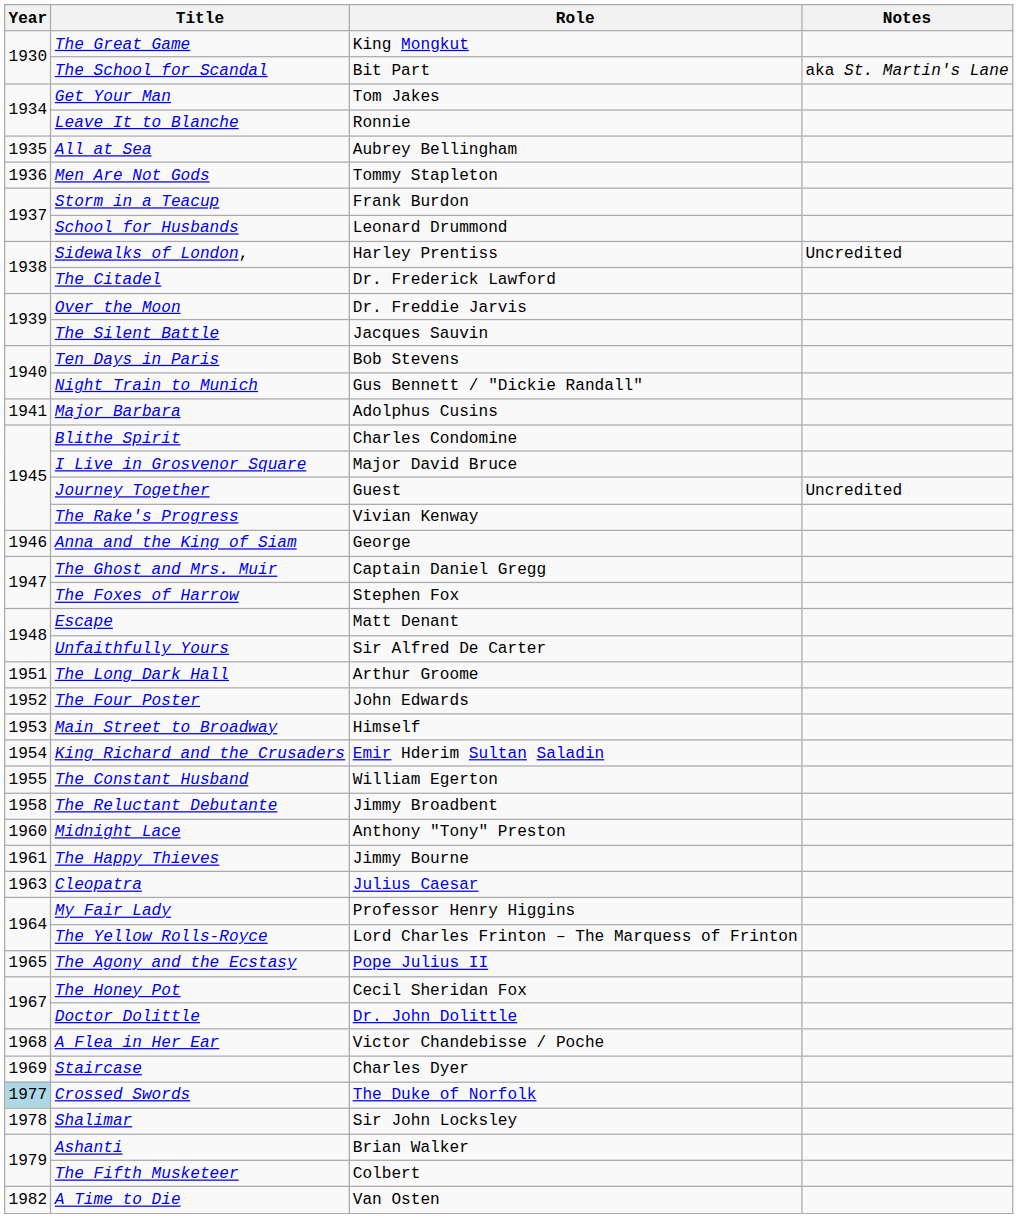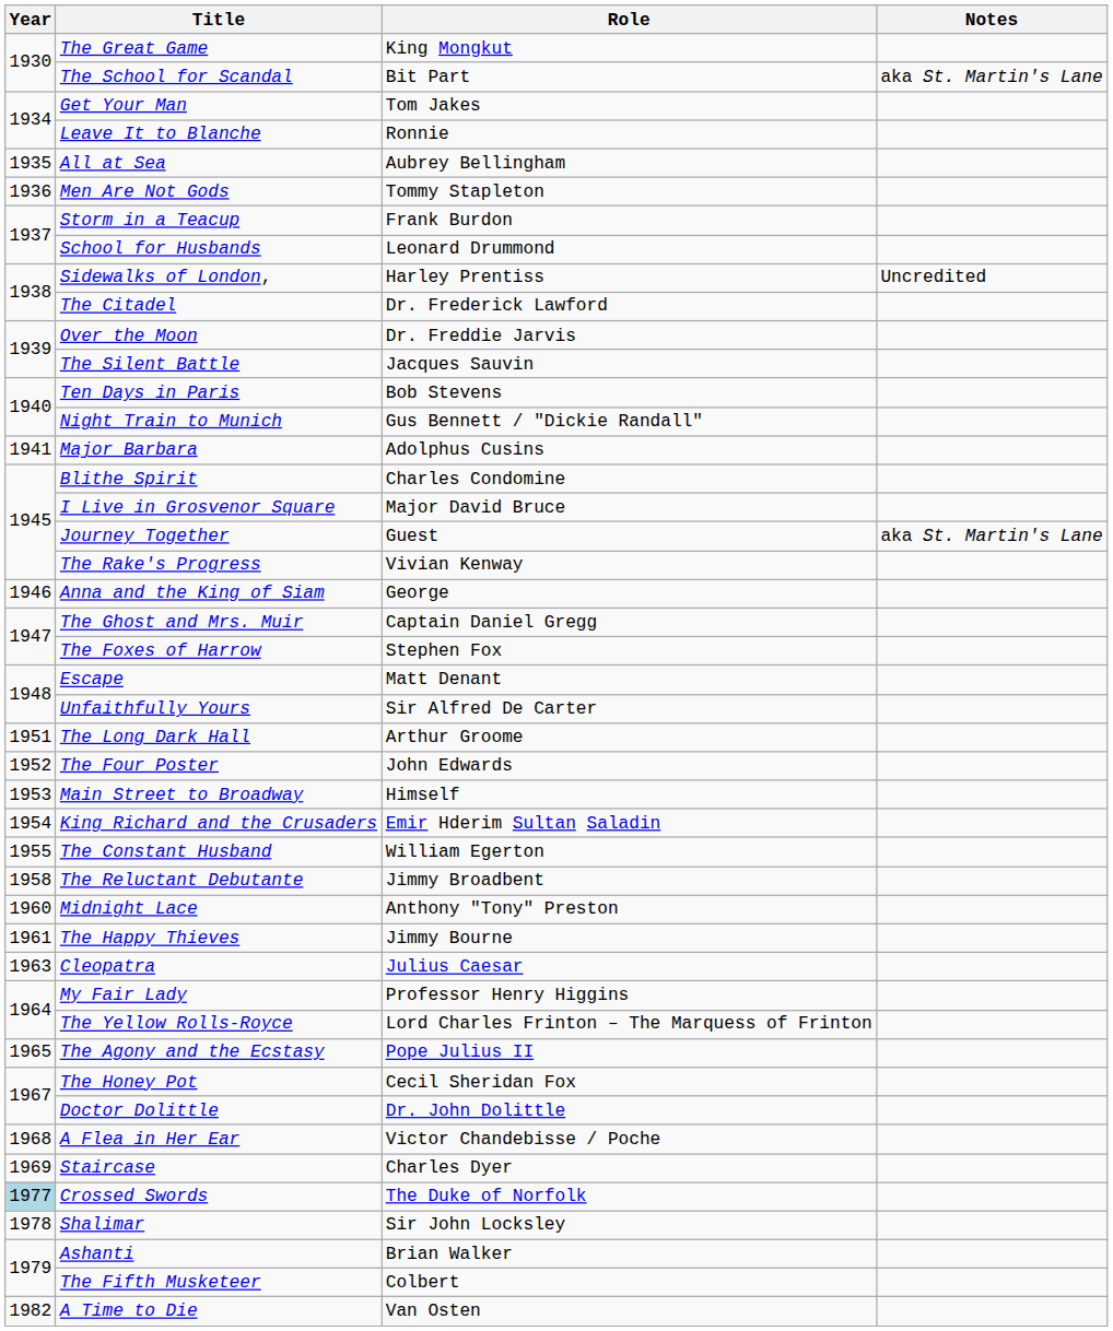 <table class="wikitable sortable" style="font-size: 100%;">
 <tr>
 <th>Year</th>
 <th>Title</th>
 <th>Role</th>
 <th class="unsortable">Notes</th>
 </tr>
 <tr>
 <td rowspan="2">1930</td>
 <td><em><a href='#'>The Great Game</a></em></td>
 <td>King <a href='#'>Mongkut</a></td>
 <td></td>
 </tr>
 <tr>
 <td><em><a href='#'>The School for Scandal</a></em></td>
 <td>Bit Part</td>
 <td>aka <em>St. Martin's Lane</em></td>
 </tr>
 <tr>
 <td rowspan="2">1934</td>
 <td><em><a href='#'>Get Your Man</a></em></td>
 <td>Tom Jakes</td>
 <td></td>
 </tr>
 <tr>
 <td><em><a href='#'>Leave It to Blanche</a></em></td>
 <td>Ronnie</td>
 <td></td>
 </tr>
 <tr>
 <td>1935</td>
 <td><em><a href='#'>All at Sea</a></em></td>
 <td>Aubrey Bellingham</td>
 <td></td>
 </tr>
 <tr>
 <td>1936</td>
 <td><em><a href='#'>Men Are Not Gods</a></em></td>
 <td>Tommy Stapleton</td>
 <td></td>
 </tr>
 <tr>
 <td rowspan="2">1937</td>
 <td><em><a href='#'>Storm in a Teacup</a></em></td>
 <td>Frank Burdon</td>
 <td></td>
 </tr>
 <tr>
 <td><em><a href='#'>School for Husbands</a></em></td>
 <td>Leonard Drummond</td>
 <td></td>
 </tr>
 <tr>
 <td rowspan="2">1938</td>
 <td><em><a href='#'>Sidewalks of London</a></em>,</td>
 <td>Harley Prentiss</td>
 <td>Uncredited</td>
 </tr>
 <tr>
 <td><em><a href='#'>The Citadel</a></em></td>
 <td>Dr. Frederick Lawford</td>
 <td></td>
 </tr>
 <tr>
 <td rowspan="2">1939</td>
 <td><em><a href='#'>Over the Moon</a></em></td>
 <td>Dr. Freddie Jarvis</td>
 <td></td>
 </tr>
 <tr>
 <td><em><a href='#'>The Silent Battle</a></em></td>
 <td>Jacques Sauvin</td>
 <td></td>
 </tr>
 <tr>
 <td rowspan="2">1940</td>
 <td><em><a href='#'>Ten Days in Paris</a></em></td>
 <td>Bob Stevens</td>
 <td></td>
 </tr>
 <tr>
 <td><em><a href='#'>Night Train to Munich</a></em></td>
 <td>Gus Bennett / "Dickie Randall"</td>
 <td></td>
 </tr>
 <tr>
 <td>1941</td>
 <td><em><a href='#'>Major Barbara</a></em></td>
 <td>Adolphus Cusins</td>
 <td></td>
 </tr>
 <tr>
 <td rowspan="4">1945</td>
 <td><em><a href='#'>Blithe Spirit</a></em></td>
 <td>Charles Condomine</td>
 <td></td>
 </tr>
 <tr>
 <td><em><a href='#'>I Live in Grosvenor Square</a></em></td>
 <td>Major David Bruce</td>
 <td></td>
 </tr>
 <tr>
 <td><em><a href='#'>Journey Together</a></em></td>
 <td>Guest</td>
-<td>Uncredited</td>
+<td>aka <em>St. Martin's Lane</em></td>
 </tr>
 <tr>
 <td><em><a href='#'>The Rake's Progress</a></em></td>
 <td>Vivian Kenway</td>
 <td></td>
 </tr>
 <tr>
 <td>1946</td>
 <td><em><a href='#'>Anna and the King of Siam</a></em></td>
 <td>George</td>
 <td></td>
 </tr>
 <tr>
 <td rowspan="2">1947</td>
 <td><em><a href='#'>The Ghost and Mrs. Muir</a></em></td>
 <td>Captain Daniel Gregg</td>
 <td></td>
 </tr>
 <tr>
 <td><em><a href='#'>The Foxes of Harrow</a></em></td>
 <td>Stephen Fox</td>
 <td></td>
 </tr>
 <tr>
 <td rowspan="2">1948</td>
 <td><em><a href='#'>Escape</a></em></td>
 <td>Matt Denant</td>
 <td></td>
 </tr>
 <tr>
 <td><em><a href='#'>Unfaithfully Yours</a></em></td>
 <td>Sir Alfred De Carter</td>
 <td></td>
 </tr>
 <tr>
 <td>1951</td>
 <td><em><a href='#'>The Long Dark Hall</a></em></td>
 <td>Arthur Groome</td>
 <td></td>
 </tr>
 <tr>
 <td>1952</td>
 <td><em><a href='#'>The Four Poster</a></em></td>
 <td>John Edwards</td>
 <td></td>
 </tr>
 <tr>
 <td>1953</td>
 <td><em><a href='#'>Main Street to Broadway</a></em></td>
 <td>Himself</td>
 <td></td>
 </tr>
 <tr>
 <td>1954</td>
 <td><em><a href='#'>King Richard and the Crusaders</a></em></td>
 <td><a href='#'>Emir</a> Hderim <a href='#'>Sultan</a> <a href='#'>Saladin</a></td>
 <td></td>
 </tr>
 <tr>
 <td>1955</td>
 <td><em><a href='#'>The Constant Husband</a></em></td>
 <td>William Egerton</td>
 <td></td>
 </tr>
 <tr>
 <td>1958</td>
 <td><em><a href='#'>The Reluctant Debutante</a></em></td>
 <td>Jimmy Broadbent</td>
 <td></td>
 </tr>
 <tr>
 <td>1960</td>
 <td><em><a href='#'>Midnight Lace</a></em></td>
 <td>Anthony "Tony" Preston</td>
 <td></td>
 </tr>
 <tr>
 <td>1961</td>
 <td><em><a href='#'>The Happy Thieves</a></em></td>
 <td>Jimmy Bourne</td>
 <td></td>
 </tr>
 <tr>
 <td>1963</td>
 <td><em><a href='#'>Cleopatra</a></em></td>
 <td><a href='#'>Julius Caesar</a></td>
 <td></td>
 </tr>
 <tr>
 <td rowspan="2">1964</td>
 <td><em><a href='#'>My Fair Lady</a></em></td>
 <td>Professor Henry Higgins</td>
 <td></td>
 </tr>
 <tr>
 <td><em><a href='#'>The Yellow Rolls-Royce</a></em></td>
 <td>Lord Charles Frinton – The Marquess of Frinton</td>
 <td></td>
 </tr>
 <tr>
 <td>1965</td>
 <td><em><a href='#'>The Agony and the Ecstasy</a></em></td>
 <td><a href='#'>Pope Julius II</a></td>
 <td></td>
 </tr>
 <tr>
 <td rowspan="2">1967</td>
 <td><em><a href='#'>The Honey Pot</a></em></td>
 <td>Cecil Sheridan Fox</td>
 <td></td>
 </tr>
 <tr>
 <td><em><a href='#'>Doctor Dolittle</a></em></td>
 <td><a href='#'>Dr. John Dolittle</a></td>
 <td></td>
 </tr>
 <tr>
 <td>1968</td>
 <td><em><a href='#'>A Flea in Her Ear</a></em></td>
 <td>Victor Chandebisse / Poche</td>
 <td></td>
 </tr>
 <tr>
 <td>1969</td>
 <td><em><a href='#'>Staircase</a></em></td>
 <td>Charles Dyer</td>
 <td></td>
 </tr>
 <tr>
 <td style="background: lightblue;">1977</td>
 <td><em><a href='#'>Crossed Swords</a></em></td>
 <td><a href='#'>The Duke of Norfolk</a></td>
 <td></td>
 </tr>
 <tr>
 <td>1978</td>
 <td><em><a href='#'>Shalimar</a></em></td>
 <td>Sir John Locksley</td>
 <td></td>
 </tr>
 <tr>
 <td rowspan="2">1979</td>
 <td><em><a href='#'>Ashanti</a></em></td>
 <td>Brian Walker</td>
 <td></td>
 </tr>
 <tr>
 <td><em><a href='#'>The Fifth Musketeer</a></em></td>
 <td>Colbert</td>
 <td></td>
 </tr>
 <tr>
 <td>1982</td>
 <td><em><a href='#'>A Time to Die</a></em></td>
 <td>Van Osten</td>
 <td></td>
 </tr>
 </table>
